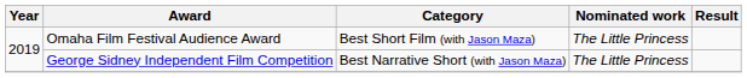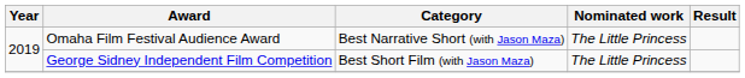 <table class="wikitable sortable">
 <tr>
 <th>Year</th>
 <th>Award</th>
 <th>Category</th>
 <th>Nominated work</th>
 <th>Result</th>
 </tr>
 <tr>
 <td rowspan="2">2019</td>
 <td>Omaha Film Festival Audience Award</td>
-<td>Best Short Film <small>(with <a href='#'>Jason Maza</a>)</small></td>
+<td>Best Narrative Short <small>(with <a href='#'>Jason Maza</a>)</small></td>
 <td><em>The Little Princess</em></td>
 <td></td>
 </tr>
 <tr>
 <td><a href='#'>George Sidney Independent Film Competition</a></td>
-<td>Best Narrative Short <small>(with <a href='#'>Jason Maza</a>)</small></td>
+<td>Best Short Film <small>(with <a href='#'>Jason Maza</a>)</small></td>
 <td><em>The Little Princess</em></td>
 <td></td>
 </tr>
 <tr>
 </tr>
 </table>
